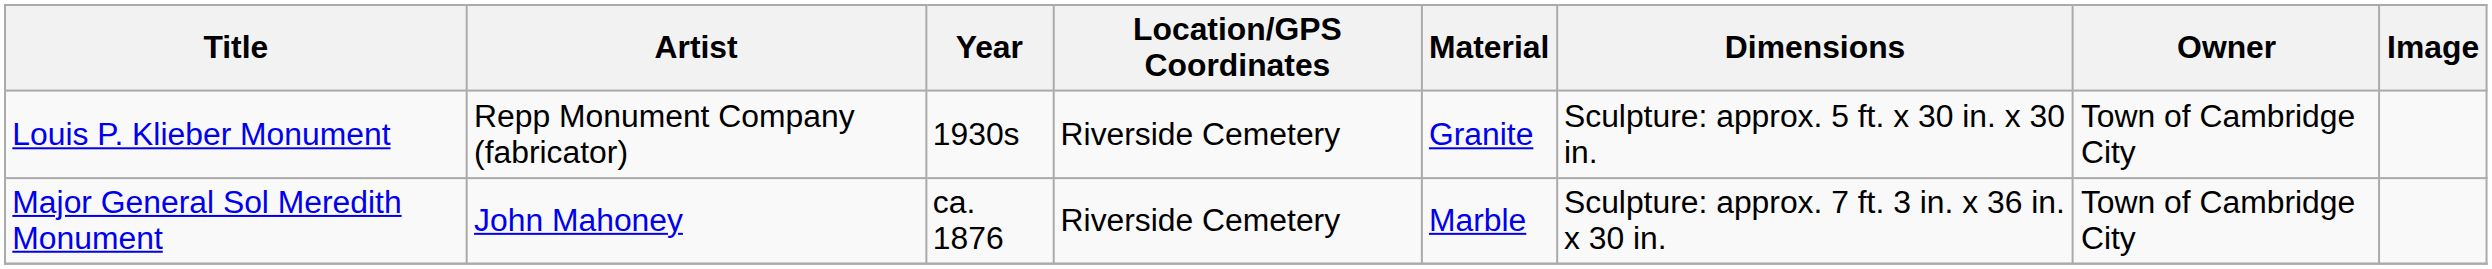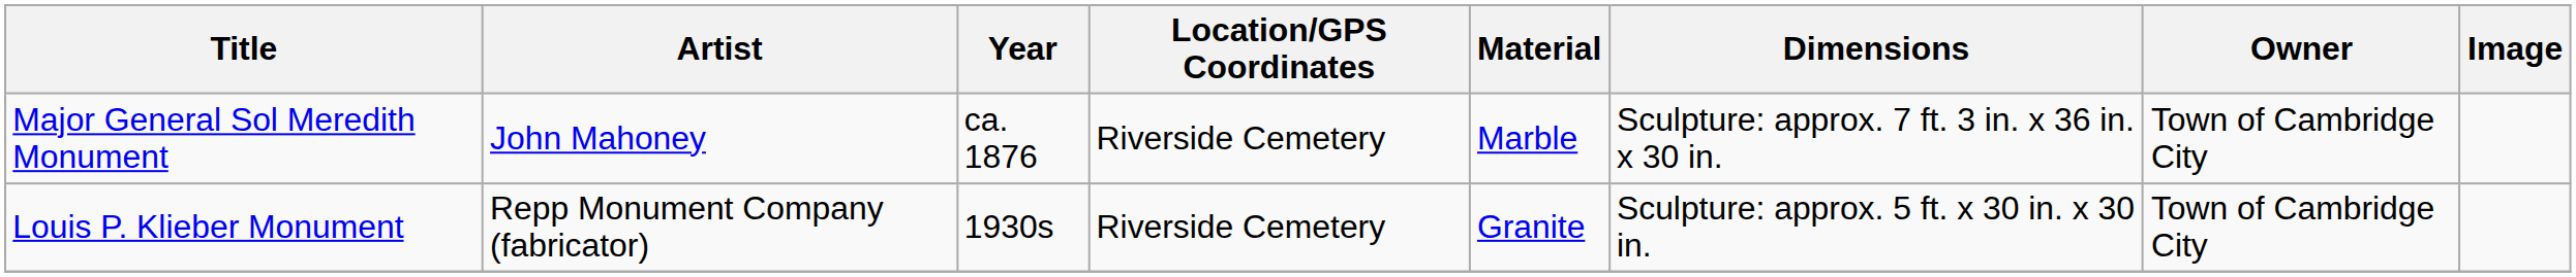 <table class="wikitable sortable">
 <tr>
 <th>Title</th>
 <th>Artist</th>
 <th>Year</th>
 <th>Location/GPS Coordinates</th>
 <th>Material</th>
 <th>Dimensions</th>
 <th>Owner</th>
 <th>Image</th>
 </tr>
 <tr>
+<td><a href='#'>Major General Sol Meredith Monument</a></td>
+<td><a href='#'>John Mahoney</a></td>
+<td>ca. 1876</td>
+<td>Riverside Cemetery</td>
+<td><a href='#'>Marble</a></td>
+<td>Sculpture: approx. 7 ft. 3 in. x 36 in. x 30 in.</td>
+<td>Town of Cambridge City</td>
+<td></td>
+</tr>
+<tr>
 <td><a href='#'>Louis P. Klieber Monument</a></td>
 <td>Repp Monument Company (fabricator)</td>
 <td>1930s</td>
 <td>Riverside Cemetery</td>
 <td><a href='#'>Granite</a></td>
 <td>Sculpture: approx. 5 ft. x 30 in. x 30 in.</td>
 <td>Town of Cambridge City</td>
 <td></td>
 </tr>
 <tr>
-<td><a href='#'>Major General Sol Meredith Monument</a></td>
-<td><a href='#'>John Mahoney</a></td>
-<td>ca. 1876</td>
-<td>Riverside Cemetery</td>
-<td><a href='#'>Marble</a></td>
-<td>Sculpture: approx. 7 ft. 3 in. x 36 in. x 30 in.</td>
-<td>Town of Cambridge City</td>
-<td></td>
-</tr>
-<tr>
 </tr>
 </table>
